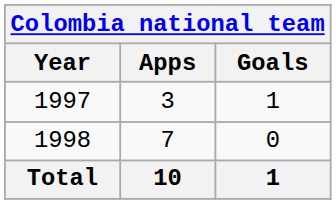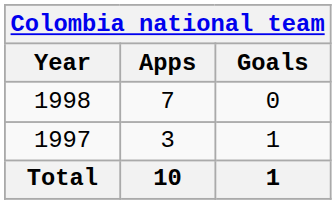 <table class="wikitable" style="text-align:center">
 <tr>
 <th colspan=3><a href='#'>Colombia national team</a></th>
 </tr>
 <tr>
 <th>Year</th>
 <th>Apps</th>
 <th>Goals</th>
 </tr>
 <tr>
+<td>1998</td>
+<td>7</td>
+<td>0</td>
+</tr>
+<tr>
 <td>1997</td>
 <td>3</td>
 <td>1</td>
-</tr>
-<tr>
-<td>1998</td>
-<td>7</td>
-<td>0</td>
 </tr>
 <tr>
 <th>Total</th>
 <th>10</th>
 <th>1</th>
 </tr>
 </table>
